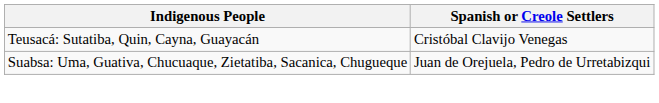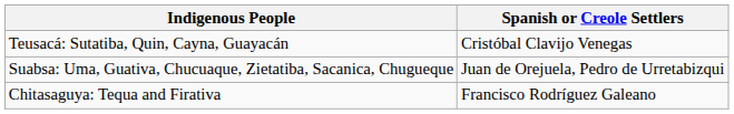 <table class="wikitable">
 <tr>
 <th>Indigenous People</th>
 <th>Spanish or <a href='#'>Creole</a> Settlers</th>
 </tr>
 <tr>
 <td>Teusacá: Sutatiba, Quin, Cayna, Guayacán</td>
 <td>Cristóbal Clavijo Venegas</td>
 </tr>
 <tr>
 <td>Suabsa: Uma, Guativa, Chucuaque, Zietatiba, Sacanica, Chugueque</td>
 <td>Juan de Orejuela, Pedro de Urretabizqui</td>
 </tr>
+<tr>
+<td>Chitasaguya: Tequa and Firativa</td>
+<td>Francisco Rodríguez Galeano</td>
+</tr>
 </table>
